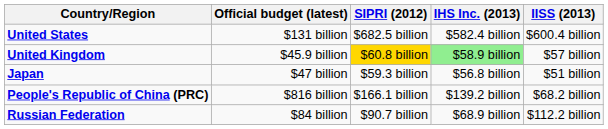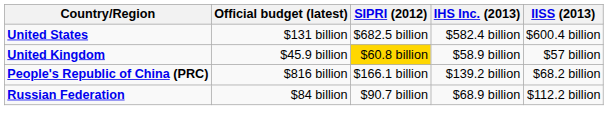 <table class="wikitable">
 <tr style="background:#ececec;">
 <th>Country/Region</th>
 <th>Official budget (latest)</th>
 <th><a href='#'>SIPRI</a> (2012)</th>
 <th><a href='#'>IHS Inc.</a> (2013)</th>
 <th><a href='#'>IISS</a> (2013)</th>
 </tr>
 <tr>
 <td><strong><a href='#'>United States</a></strong></td>
 <td style="text-align:right;">$131 billion</td>
 <td style="text-align:right;">$682.5 billion</td>
 <td style="text-align:right;">$582.4 billion</td>
 <td style="text-align:right;">$600.4 billion</td>
 </tr>
 <tr>
 <td><strong><a href='#'>United Kingdom</a></strong></td>
 <td style="text-align:right;">$45.9 billion</td>
 <td style="background: gold; text-align:right;">$60.8 billion</td>
-<td style="background: lightgreen; text-align:right;">$58.9 billion</td>
+<td style="text-align:right;">$58.9 billion</td>
 <td style="text-align:right;">$57 billion</td>
-</tr>
-<tr>
-<td><strong><a href='#'>Japan</a></strong></td>
-<td style="text-align:right;">$47 billion</td>
-<td style="text-align:right;">$59.3 billion</td>
-<td style="text-align:right;">$56.8 billion</td>
-<td style="text-align:right;">$51 billion</td>
 </tr>
 <tr>
 <td><strong><a href='#'>People's Republic of China</a> (PRC)</strong></td>
 <td style="text-align:right;">$816 billion</td>
 <td style="text-align:right;">$166.1 billion</td>
 <td style="text-align:right;">$139.2 billion</td>
 <td style="text-align:right;">$68.2 billion</td>
 </tr>
 <tr>
 <td><strong><a href='#'>Russian Federation</a></strong></td>
 <td style="text-align:right;">$84 billion</td>
 <td style="text-align:right;">$90.7 billion</td>
 <td style="text-align:right;">$68.9 billion</td>
 <td style="text-align:right;">$112.2 billion</td>
 </tr>
 </table>
